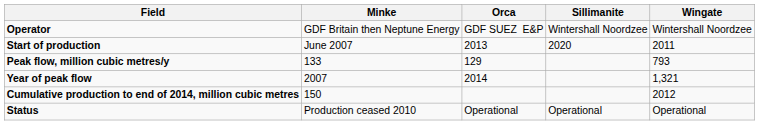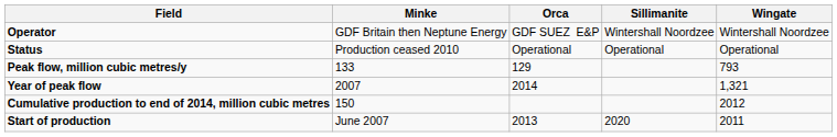 <table class="wikitable">
 <tr>
 <th>Field</th>
 <th>Minke</th>
 <th>Orca</th>
 <th>Sillimanite</th>
 <th>Wingate</th>
 </tr>
 <tr>
 <td><strong>Operator</strong></td>
 <td>GDF Britain then Neptune Energy</td>
 <td>GDF SUEZ  E&P</td>
 <td>Wintershall Noordzee</td>
 <td>Wintershall Noordzee</td>
 </tr>
 <tr>
-<td><strong>Start of production</strong></td>
-<td>June 2007</td>
-<td>2013</td>
-<td>2020</td>
-<td>2011</td>
+<td><strong>Status</strong></td>
+<td>Production ceased 2010</td>
+<td>Operational</td>
+<td>Operational</td>
+<td>Operational</td>
 </tr>
 <tr>
 <td><strong>Peak flow, million cubic metres/y</strong></td>
 <td>133</td>
 <td>129</td>
 <td></td>
 <td>793</td>
 </tr>
 <tr>
 <td><strong>Year of peak flow</strong></td>
 <td>2007</td>
 <td>2014</td>
 <td></td>
 <td>1,321</td>
 </tr>
 <tr>
 <td><strong>Cumulative production to end of 2014, million cubic  metres</strong></td>
 <td>150</td>
 <td></td>
 <td></td>
 <td>2012</td>
 </tr>
 <tr>
-<td><strong>Status</strong></td>
-<td>Production ceased 2010</td>
-<td>Operational</td>
-<td>Operational</td>
-<td>Operational</td>
+<td><strong>Start of production</strong></td>
+<td>June 2007</td>
+<td>2013</td>
+<td>2020</td>
+<td>2011</td>
 </tr>
 </table>
